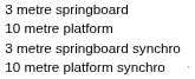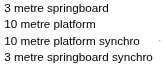 <table>
 <tr>
 <td>3 metre springboard</td>
 <td></td>
 <td></td>
 <td></td>
 </tr>
 <tr>
 <td>10 metre platform</td>
 <td></td>
 <td></td>
 <td></td>
 </tr>
 <tr>
+<td>10 metre platform synchro</td>
+<td></td>
+<td><hr></td>
+<td></td>
+</tr>
+<tr>
 <td>3 metre springboard synchro</td>
 <td></td>
 <td></td>
 <td></td>
 </tr>
-<tr>
-<td>10 metre platform synchro</td>
-<td></td>
-<td><hr></td>
-<td></td>
-</tr>
 </table>
